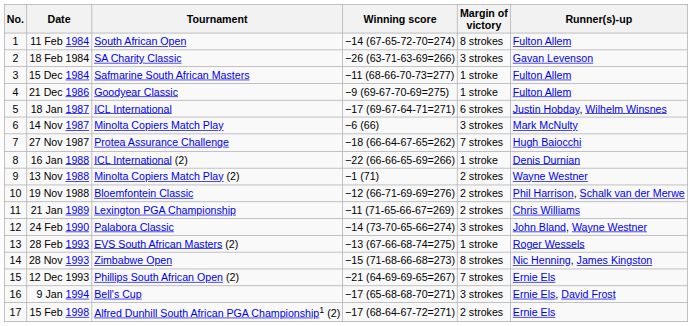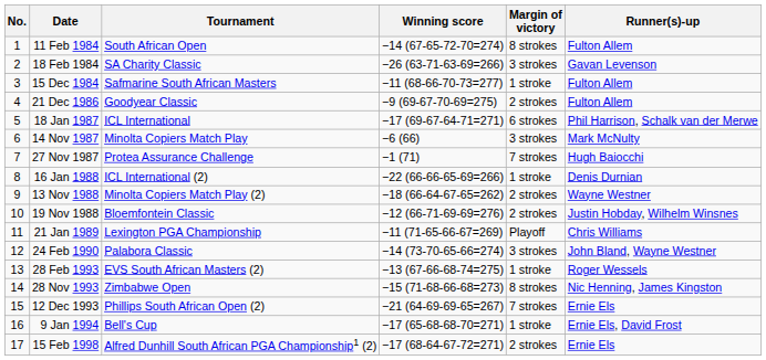 <table class="wikitable" style="font-size:95%;">
 <tr>
 <th>No.</th>
 <th>Date</th>
 <th>Tournament</th>
 <th>Winning score</th>
 <th>Margin of<br>victory</th>
 <th>Runner(s)-up</th>
 </tr>
 <tr>
 <td align=center>1</td>
 <td align=right>11 Feb <a href='#'>1984</a></td>
 <td><a href='#'>South African Open</a></td>
 <td>−14 (67-65-72-70=274)</td>
 <td>8 strokes</td>
 <td> <a href='#'>Fulton Allem</a></td>
 </tr>
 <tr>
 <td align=center>2</td>
 <td align=right>18 Feb 1984</td>
 <td><a href='#'>SA Charity Classic</a></td>
 <td>−26 (63-71-63-69=266)</td>
 <td>3 strokes</td>
 <td> <a href='#'>Gavan Levenson</a></td>
 </tr>
 <tr>
 <td align=center>3</td>
 <td align=right>15 Dec <a href='#'>1984</a></td>
 <td><a href='#'>Safmarine South African Masters</a></td>
 <td>−11 (68-66-70-73=277)</td>
 <td>1 stroke</td>
 <td> <a href='#'>Fulton Allem</a></td>
 </tr>
 <tr>
 <td align=center>4</td>
 <td align=right>21 Dec <a href='#'>1986</a></td>
 <td><a href='#'>Goodyear Classic</a></td>
 <td>−9 (69-67-70-69=275)</td>
-<td>1 stroke</td>
+<td>2 strokes</td>
 <td> <a href='#'>Fulton Allem</a></td>
 </tr>
 <tr>
 <td align=center>5</td>
 <td align=right>18 Jan <a href='#'>1987</a></td>
 <td><a href='#'>ICL International</a></td>
 <td>−17 (69-67-64-71=271)</td>
 <td>6 strokes</td>
-<td> <a href='#'>Justin Hobday</a>,  <a href='#'>Wilhelm Winsnes</a></td>
+<td> <a href='#'>Phil Harrison</a>,  <a href='#'>Schalk van der Merwe</a></td>
 </tr>
 <tr>
 <td align=center>6</td>
 <td align=right>14 Nov <a href='#'>1987</a></td>
 <td><a href='#'>Minolta Copiers Match Play</a></td>
 <td>−6 (66)</td>
 <td>3 strokes</td>
 <td> <a href='#'>Mark McNulty</a></td>
 </tr>
 <tr>
 <td align=center>7</td>
 <td align=right>27 Nov 1987</td>
 <td><a href='#'>Protea Assurance Challenge</a></td>
-<td>−18 (66-64-67-65=262)</td>
+<td>−1 (71)</td>
 <td>7 strokes</td>
 <td> <a href='#'>Hugh Baiocchi</a></td>
 </tr>
 <tr>
 <td align=center>8</td>
 <td align=right>16 Jan <a href='#'>1988</a></td>
 <td><a href='#'>ICL International</a> (2)</td>
 <td>−22 (66-66-65-69=266)</td>
 <td>1 stroke</td>
 <td> <a href='#'>Denis Durnian</a></td>
 </tr>
 <tr>
 <td align=center>9</td>
 <td align=right>13 Nov <a href='#'>1988</a></td>
 <td><a href='#'>Minolta Copiers Match Play</a> (2)</td>
-<td>−1 (71)</td>
+<td>−18 (66-64-67-65=262)</td>
 <td>2 strokes</td>
 <td> <a href='#'>Wayne Westner</a></td>
 </tr>
 <tr>
 <td align=center>10</td>
 <td align=right>19 Nov 1988</td>
 <td><a href='#'>Bloemfontein Classic</a></td>
 <td>−12 (66-71-69-69=276)</td>
 <td>2 strokes</td>
-<td> <a href='#'>Phil Harrison</a>,  <a href='#'>Schalk van der Merwe</a></td>
+<td> <a href='#'>Justin Hobday</a>,  <a href='#'>Wilhelm Winsnes</a></td>
 </tr>
 <tr>
 <td align=center>11</td>
 <td align=right>21 Jan <a href='#'>1989</a></td>
 <td><a href='#'>Lexington PGA Championship</a></td>
 <td>−11 (71-65-66-67=269)</td>
-<td>2 strokes</td>
+<td>Playoff</td>
 <td> <a href='#'>Chris Williams</a></td>
 </tr>
 <tr>
 <td align=center>12</td>
 <td align=right>24 Feb <a href='#'>1990</a></td>
 <td><a href='#'>Palabora Classic</a></td>
 <td>−14 (73-70-65-66=274)</td>
 <td>3 strokes</td>
 <td> <a href='#'>John Bland</a>,  <a href='#'>Wayne Westner</a></td>
 </tr>
 <tr>
 <td align=center>13</td>
 <td align=right>28 Feb <a href='#'>1993</a></td>
 <td><a href='#'>EVS South African Masters</a> (2)</td>
 <td>−13 (67-66-68-74=275)</td>
 <td>1 stroke</td>
 <td> <a href='#'>Roger Wessels</a></td>
 </tr>
 <tr>
 <td align=center>14</td>
 <td align=right>28 Nov <a href='#'>1993</a></td>
 <td><a href='#'>Zimbabwe Open</a></td>
 <td>−15 (71-68-66-68=273)</td>
 <td>8 strokes</td>
 <td> <a href='#'>Nic Henning</a>,  <a href='#'>James Kingston</a></td>
 </tr>
 <tr>
 <td align=center>15</td>
 <td align=right>12 Dec 1993</td>
 <td><a href='#'>Phillips South African Open</a> (2)</td>
 <td>−21 (64-69-69-65=267)</td>
 <td>7 strokes</td>
 <td> <a href='#'>Ernie Els</a></td>
 </tr>
 <tr>
 <td align=center>16</td>
 <td align=right>9 Jan <a href='#'>1994</a></td>
 <td><a href='#'>Bell's Cup</a></td>
 <td>−17 (65-68-68-70=271)</td>
-<td>3 strokes</td>
+<td>1 stroke</td>
 <td> <a href='#'>Ernie Els</a>,  <a href='#'>David Frost</a></td>
 </tr>
 <tr>
 <td align=center>17</td>
 <td align=right>15 Feb <a href='#'>1998</a></td>
 <td><a href='#'>Alfred Dunhill South African PGA Championship</a><sup>1</sup> (2)</td>
 <td>−17 (68-64-67-72=271)</td>
 <td>2 strokes</td>
 <td> <a href='#'>Ernie Els</a></td>
 </tr>
 </table>
